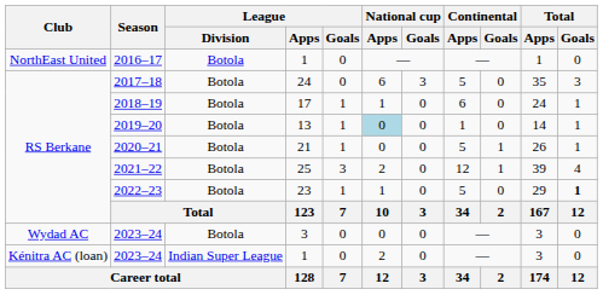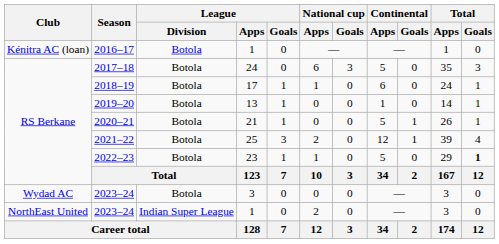 <table class="wikitable" style="text-align: center;">
 <tr>
 <th rowspan="2">Club</th>
 <th rowspan="2">Season</th>
 <th colspan="3">League</th>
 <th colspan="2">National cup</th>
 <th colspan="2">Continental</th>
 <th colspan="2">Total</th>
 </tr>
 <tr>
 <th>Division</th>
 <th>Apps</th>
 <th>Goals</th>
 <th>Apps</th>
 <th>Goals</th>
 <th>Apps</th>
 <th>Goals</th>
 <th>Apps</th>
 <th>Goals</th>
 </tr>
 <tr>
-<td><a href='#'>NorthEast United</a></td>
+<td><a href='#'>Kénitra AC</a> (loan)</td>
 <td><a href='#'>2016–17</a></td>
 <td><a href='#'>Botola</a></td>
 <td>1</td>
 <td>0</td>
 <td colspan="2">—</td>
 <td colspan="2">—</td>
 <td>1</td>
 <td>0</td>
 </tr>
 <tr>
 <td rowspan="7"><a href='#'>RS Berkane</a></td>
 <td><a href='#'>2017–18</a></td>
 <td>Botola</td>
 <td>24</td>
 <td>0</td>
 <td>6</td>
 <td>3</td>
 <td>5</td>
 <td>0</td>
 <td>35</td>
 <td>3</td>
 </tr>
 <tr>
 <td><a href='#'>2018–19</a></td>
 <td>Botola</td>
 <td>17</td>
 <td>1</td>
 <td>1</td>
 <td>0</td>
 <td>6</td>
 <td>0</td>
 <td>24</td>
 <td>1</td>
 </tr>
 <tr>
 <td><a href='#'>2019–20</a></td>
 <td>Botola</td>
 <td>13</td>
 <td>1</td>
-<td style="background: lightblue;">0</td>
+<td>0</td>
 <td>0</td>
 <td>1</td>
 <td>0</td>
 <td>14</td>
 <td>1</td>
 </tr>
 <tr>
 <td><a href='#'>2020–21</a></td>
 <td>Botola</td>
 <td>21</td>
 <td>1</td>
 <td>0</td>
 <td>0</td>
 <td>5</td>
 <td>1</td>
 <td>26</td>
 <td>1</td>
 </tr>
 <tr>
 <td><a href='#'>2021–22</a></td>
 <td>Botola</td>
 <td>25</td>
 <td>3</td>
 <td>2</td>
 <td>0</td>
 <td>12</td>
 <td>1</td>
 <td>39</td>
 <td>4</td>
 </tr>
 <tr>
 <td><a href='#'>2022–23</a></td>
 <td>Botola</td>
 <td>23</td>
 <td>1</td>
 <td>1</td>
 <td>0</td>
 <td>5</td>
 <td>0</td>
 <td>29</td>
 <td><strong>1</strong></td>
 </tr>
 <tr>
 <th colspan="2">Total</th>
 <th>123</th>
 <th>7</th>
 <th>10</th>
 <th>3</th>
 <th>34</th>
 <th>2</th>
 <th>167</th>
 <th>12</th>
 </tr>
 <tr>
 <td><a href='#'>Wydad AC</a></td>
 <td><a href='#'>2023–24</a></td>
 <td>Botola</td>
 <td>3</td>
 <td>0</td>
 <td>0</td>
 <td>0</td>
 <td colspan="2">—</td>
 <td>3</td>
 <td>0</td>
 </tr>
 <tr>
-<td><a href='#'>Kénitra AC</a> (loan)</td>
+<td><a href='#'>NorthEast United</a></td>
 <td><a href='#'>2023–24</a></td>
 <td><a href='#'>Indian Super League</a></td>
 <td>1</td>
 <td>0</td>
 <td>2</td>
 <td>0</td>
 <td colspan="2">—</td>
 <td>3</td>
 <td>0</td>
 </tr>
 <tr>
 <th colspan="3">Career total</th>
 <th>128</th>
 <th>7</th>
 <th>12</th>
 <th>3</th>
 <th>34</th>
 <th>2</th>
 <th>174</th>
 <th>12</th>
 </tr>
 </table>
